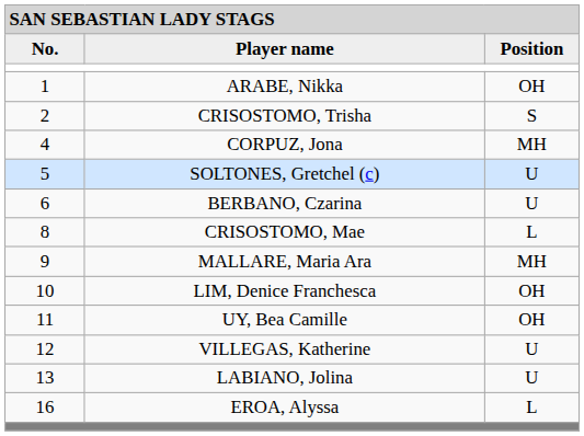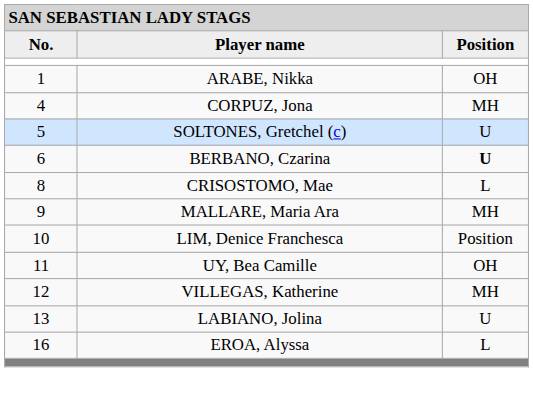 <table class='wikitable mw-collapsible mw-collapsed' style='text-align: center; width: 500px; border: none;'>
 <tr>
 <th style="background:#D4D4D4; text-align:left;" colspan=3> SAN SEBASTIAN LADY STAGS</th>
 </tr>
 <tr style="background:#EEEEEE; font-weight:bold;">
 <td width=10%>No.</td>
 <td width=50%>Player name</td>
 <td width=10%>Position</td>
 </tr>
 <tr style="background:#FFFFFF;">
 <td colspan=3 align=center></td>
 </tr>
 <tr>
 <td align=center>1</td>
 <td>ARABE, Nikka</td>
 <td align=center>OH</td>
 </tr>
 <tr>
-<td align=center>2</td>
-<td>CRISOSTOMO, Trisha</td>
-<td align=center>S</td>
-</tr>
-<tr>
 <td align=center>4</td>
 <td>CORPUZ, Jona</td>
 <td align=center>MH</td>
 </tr>
 <tr bgcolor=#D0E6FF>
 <td align=center>5</td>
 <td>SOLTONES, Gretchel (<a href='#'>c</a>)</td>
 <td align=center>U</td>
 </tr>
 <tr>
 <td align=center>6</td>
 <td>BERBANO, Czarina</td>
-<td align=center>U</td>
+<td align=center><strong>U</strong></td>
 </tr>
 <tr>
 <td align=center>8</td>
 <td>CRISOSTOMO, Mae</td>
 <td align=center>L</td>
 </tr>
 <tr>
 <td align=center>9</td>
 <td>MALLARE, Maria Ara</td>
 <td align=center>MH</td>
 </tr>
 <tr>
 <td align=center>10</td>
 <td>LIM, Denice Franchesca</td>
-<td align=center>OH</td>
+<td width=10%>Position</td>
 </tr>
 <tr>
 <td align=center>11</td>
 <td>UY, Bea Camille</td>
 <td align=center>OH</td>
 </tr>
 <tr>
 <td align=center>12</td>
 <td>VILLEGAS, Katherine</td>
-<td align=center>U</td>
+<td align=center>MH</td>
 </tr>
 <tr>
 <td align=center>13</td>
 <td>LABIANO, Jolina</td>
 <td align=center>U</td>
 </tr>
 <tr>
 <td align=center>16</td>
 <td>EROA, Alyssa</td>
 <td align=center>L</td>
 </tr>
 <tr>
 <th style="background:gray;" colspan=3></th>
 </tr>
 <tr>
 </tr>
 </table>
